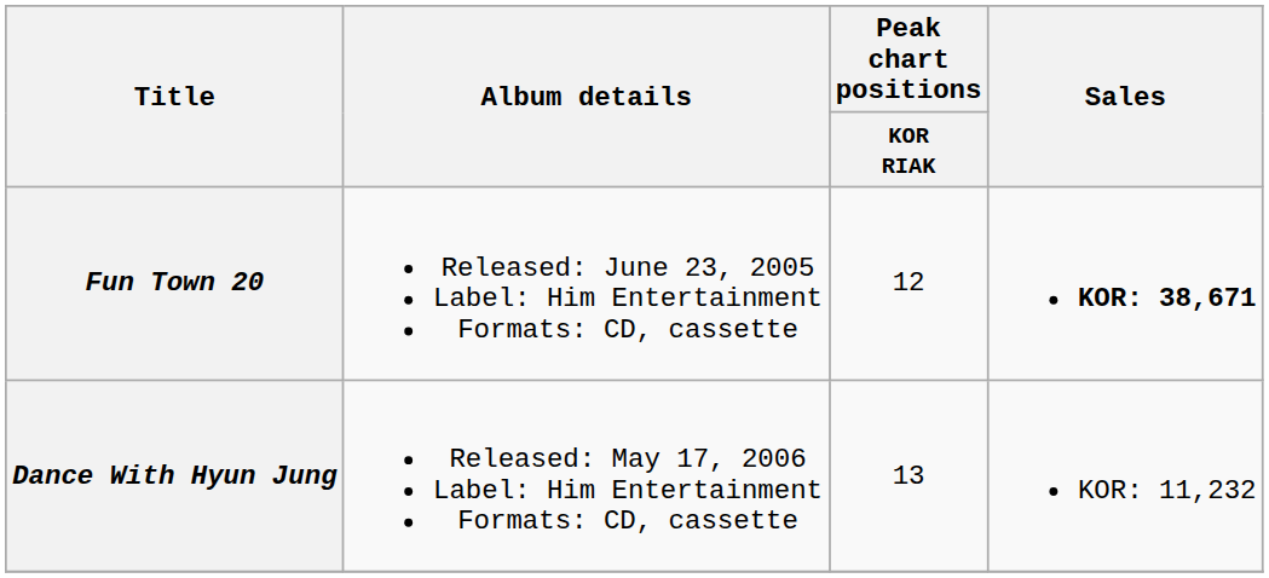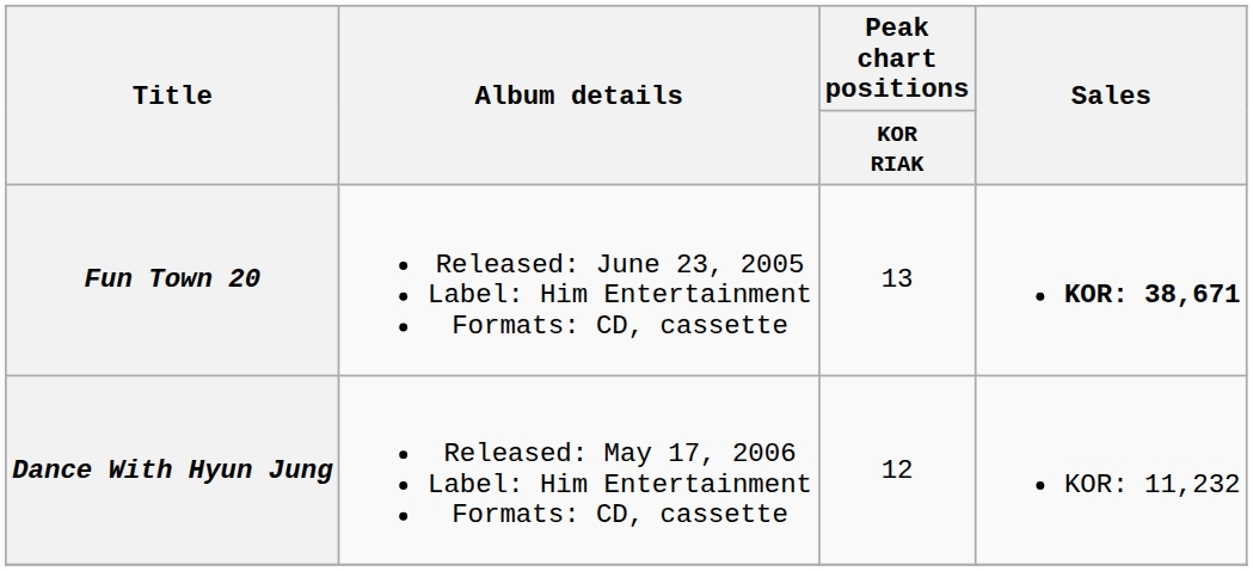 <table class="wikitable plainrowheaders" style="text-align:center;">
 <tr>
 <th scope="col" rowspan="2">Title</th>
 <th scope="col" rowspan="2">Album details</th>
 <th scope="col" colspan="1">Peak chart positions</th>
 <th scope="col" rowspan="2">Sales</th>
 </tr>
 <tr>
 <th style="width:3em;"><small>KOR<br>RIAK</small><br></th>
 </tr>
 <tr>
 <th scope="row"><em>Fun Town 20</em></th>
 <td><br><ul><li>Released: June 23, 2005  </li><li>Label: Him Entertainment</li><li>Formats: CD, cassette</li></ul></td>
-<td>12</td>
+<td>13</td>
 <td><strong><br><ul><li>KOR: 38,671</li></ul></strong></td>
 </tr>
 <tr>
 <th scope="row"><em>Dance With Hyun Jung</em></th>
 <td><br><ul><li>Released: May 17, 2006  </li><li>Label: Him Entertainment</li><li>Formats: CD, cassette</li></ul></td>
-<td>13</td>
+<td>12</td>
 <td><br><ul><li>KOR: 11,232</li></ul></td>
 </tr>
 <tr>
 </tr>
 </table>
